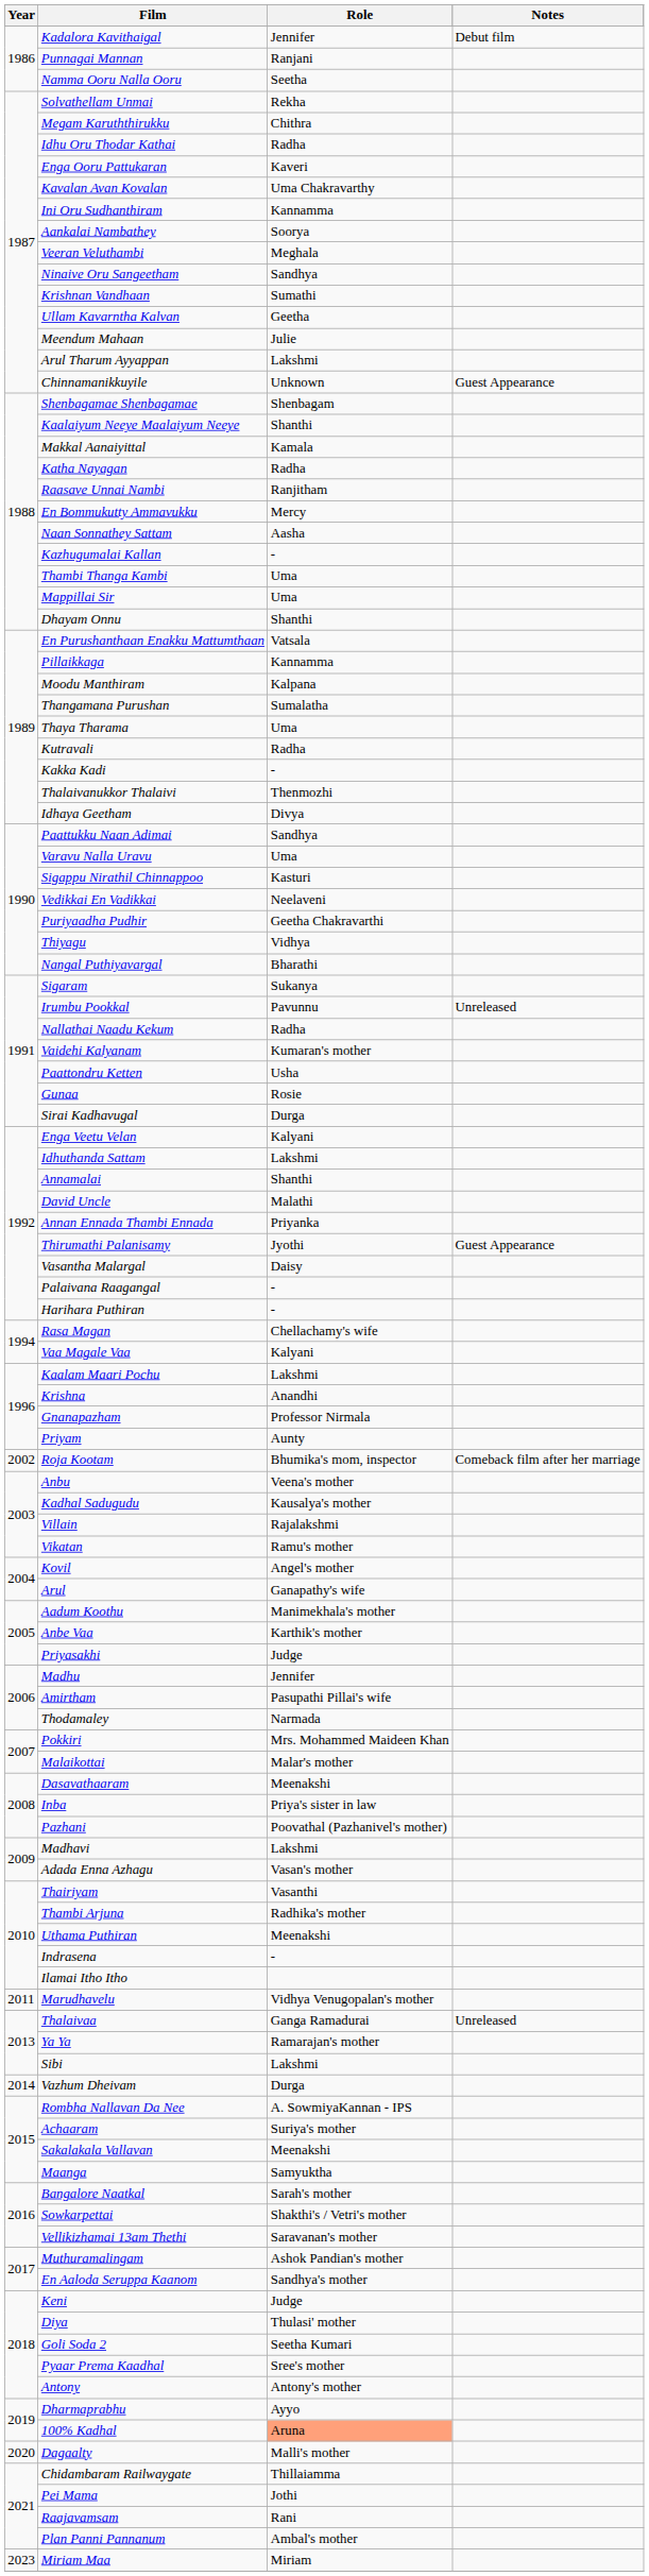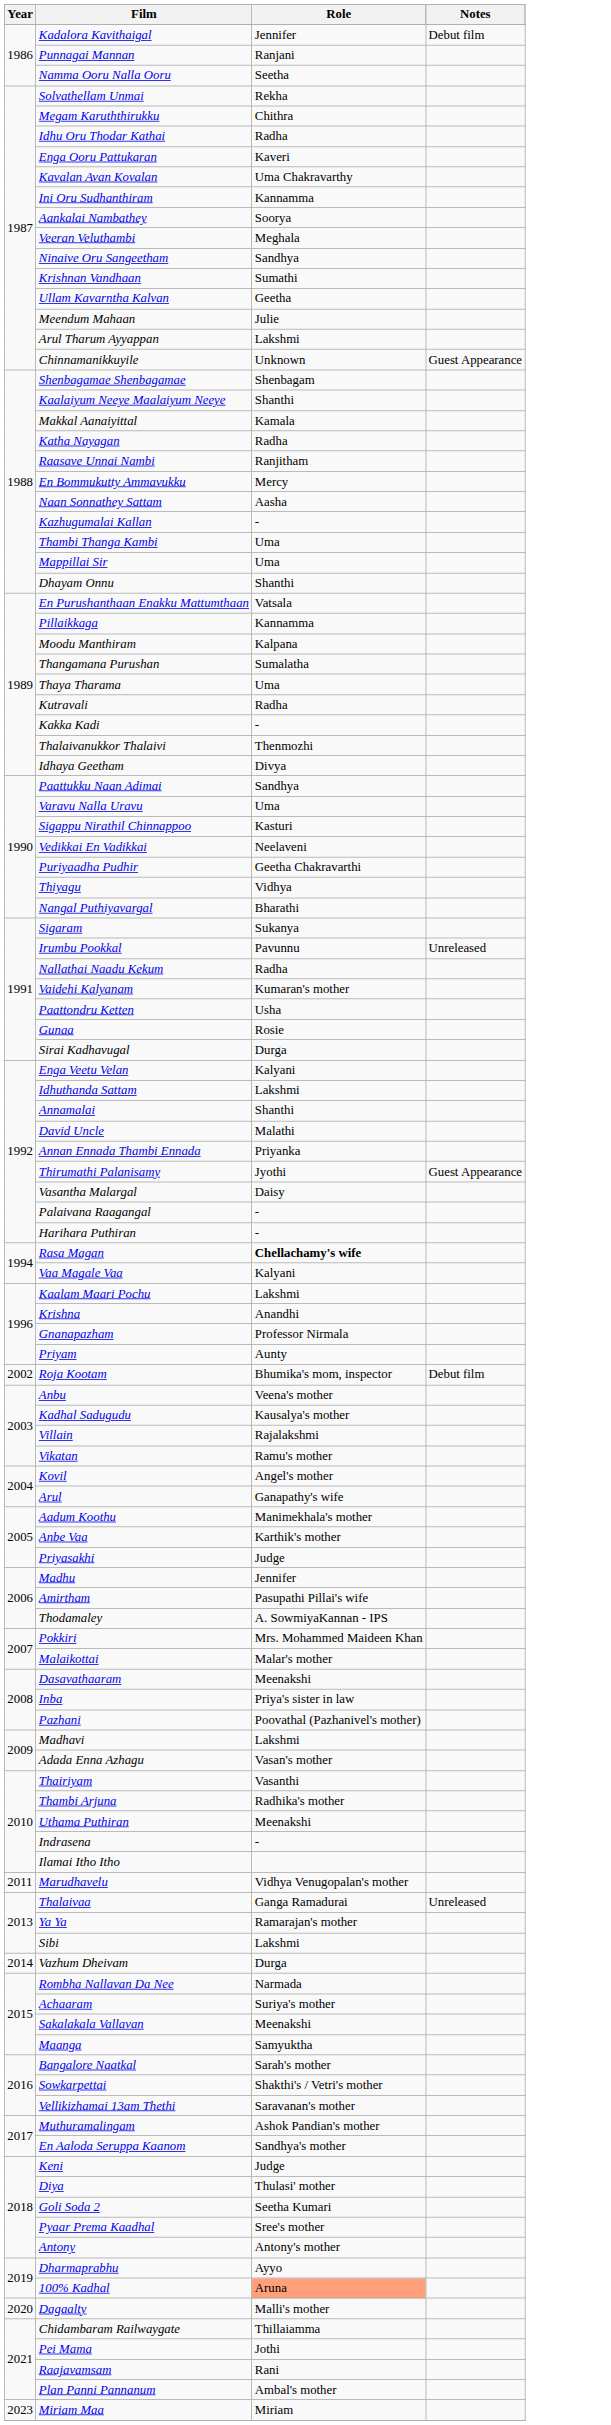 <table class="wikitable sortable">
 <tr style="background:#000;">
 <th>Year</th>
 <th>Film</th>
 <th>Role</th>
 <th class=unsortable>Notes</th>
 </tr>
 <tr>
 <td rowspan="3">1986</td>
 <td><em><a href='#'>Kadalora Kavithaigal</a></em></td>
 <td>Jennifer</td>
 <td>Debut film</td>
 </tr>
 <tr>
 <td><em><a href='#'>Punnagai Mannan</a></em></td>
 <td>Ranjani</td>
 <td></td>
 </tr>
 <tr>
 <td><em><a href='#'>Namma Ooru Nalla Ooru</a></em></td>
 <td>Seetha</td>
 <td></td>
 </tr>
 <tr>
 <td rowspan="14">1987</td>
 <td><em><a href='#'>Solvathellam Unmai</a></em></td>
 <td>Rekha</td>
 <td></td>
 </tr>
 <tr>
 <td><em><a href='#'>Megam Karuththirukku</a></em></td>
 <td>Chithra</td>
 <td></td>
 </tr>
 <tr>
 <td><em><a href='#'>Idhu Oru Thodar Kathai</a></em></td>
 <td>Radha</td>
 <td></td>
 </tr>
 <tr>
 <td><em><a href='#'>Enga Ooru Pattukaran</a></em></td>
 <td>Kaveri</td>
 <td></td>
 </tr>
 <tr>
 <td><em><a href='#'>Kavalan Avan Kovalan</a></em></td>
 <td>Uma Chakravarthy</td>
 <td></td>
 </tr>
 <tr>
 <td><em><a href='#'>Ini Oru Sudhanthiram</a></em></td>
 <td>Kannamma</td>
 <td></td>
 </tr>
 <tr>
 <td><em><a href='#'>Aankalai Nambathey</a></em></td>
 <td>Soorya</td>
 <td></td>
 </tr>
 <tr>
 <td><em><a href='#'>Veeran Veluthambi</a></em></td>
 <td>Meghala</td>
 <td></td>
 </tr>
 <tr>
 <td><em><a href='#'>Ninaive Oru Sangeetham</a></em></td>
 <td>Sandhya</td>
 <td></td>
 </tr>
 <tr>
 <td><em><a href='#'>Krishnan Vandhaan</a></em></td>
 <td>Sumathi</td>
 <td></td>
 </tr>
 <tr>
 <td><em><a href='#'>Ullam Kavarntha Kalvan</a></em></td>
 <td>Geetha</td>
 <td></td>
 </tr>
 <tr>
 <td><em>Meendum Mahaan</em></td>
 <td>Julie</td>
 <td></td>
 </tr>
 <tr>
 <td><em>Arul Tharum Ayyappan</em></td>
 <td>Lakshmi</td>
 <td></td>
 </tr>
 <tr>
 <td><em>Chinnamanikkuyile</em></td>
 <td>Unknown</td>
 <td>Guest Appearance</td>
 </tr>
 <tr>
 <td rowspan="11">1988</td>
 <td><em><a href='#'>Shenbagamae Shenbagamae</a></em></td>
 <td>Shenbagam</td>
 <td></td>
 </tr>
 <tr>
 <td><em><a href='#'>Kaalaiyum Neeye Maalaiyum Neeye</a></em></td>
 <td>Shanthi</td>
 <td></td>
 </tr>
 <tr>
 <td><em>Makkal Aanaiyittal</em></td>
 <td>Kamala</td>
 <td></td>
 </tr>
 <tr>
 <td><em><a href='#'>Katha Nayagan</a></em></td>
 <td>Radha</td>
 <td></td>
 </tr>
 <tr>
 <td><em><a href='#'>Raasave Unnai Nambi</a></em></td>
 <td>Ranjitham</td>
 <td></td>
 </tr>
 <tr>
 <td><em><a href='#'>En Bommukutty Ammavukku</a></em></td>
 <td>Mercy</td>
 <td></td>
 </tr>
 <tr>
 <td><em><a href='#'>Naan Sonnathey Sattam</a></em></td>
 <td>Aasha</td>
 <td></td>
 </tr>
 <tr>
 <td><em><a href='#'>Kazhugumalai Kallan</a></em></td>
 <td>-</td>
 <td></td>
 </tr>
 <tr>
 <td><em><a href='#'>Thambi Thanga Kambi</a></em></td>
 <td>Uma</td>
 <td></td>
 </tr>
 <tr>
 <td><em><a href='#'>Mappillai Sir</a></em></td>
 <td>Uma</td>
 <td></td>
 </tr>
 <tr>
 <td><em>Dhayam Onnu</em></td>
 <td>Shanthi</td>
 <td></td>
 </tr>
 <tr>
 <td rowspan="9">1989</td>
 <td><em><a href='#'>En Purushanthaan Enakku Mattumthaan</a></em></td>
 <td>Vatsala</td>
 <td></td>
 </tr>
 <tr>
 <td><em><a href='#'>Pillaikkaga</a></em></td>
 <td>Kannamma</td>
 <td></td>
 </tr>
 <tr>
 <td><em>Moodu Manthiram</em></td>
 <td>Kalpana</td>
 <td></td>
 </tr>
 <tr>
 <td><em>Thangamana Purushan</em></td>
 <td>Sumalatha</td>
 <td></td>
 </tr>
 <tr>
 <td><em>Thaya Tharama</em></td>
 <td>Uma</td>
 <td></td>
 </tr>
 <tr>
 <td><em>Kutravali</em></td>
 <td>Radha</td>
 <td></td>
 </tr>
 <tr>
 <td><em>Kakka Kadi</em></td>
 <td>-</td>
 <td></td>
 </tr>
 <tr>
 <td><em>Thalaivanukkor Thalaivi</em></td>
 <td>Thenmozhi</td>
 <td></td>
 </tr>
 <tr>
 <td><em>Idhaya Geetham</em></td>
 <td>Divya</td>
 <td></td>
 </tr>
 <tr>
 <td rowspan="7">1990</td>
 <td><em><a href='#'>Paattukku Naan Adimai</a></em></td>
 <td>Sandhya</td>
 <td></td>
 </tr>
 <tr>
 <td><em><a href='#'>Varavu Nalla Uravu</a></em></td>
 <td>Uma</td>
 <td></td>
 </tr>
 <tr>
 <td><em><a href='#'>Sigappu Nirathil Chinnappoo</a></em></td>
 <td>Kasturi</td>
 <td></td>
 </tr>
 <tr>
 <td><em><a href='#'>Vedikkai En Vadikkai</a></em></td>
 <td>Neelaveni</td>
 <td></td>
 </tr>
 <tr>
 <td><em><a href='#'>Puriyaadha Pudhir</a></em></td>
 <td>Geetha Chakravarthi</td>
 <td></td>
 </tr>
 <tr>
 <td><em><a href='#'>Thiyagu</a></em></td>
 <td>Vidhya</td>
 <td></td>
 </tr>
 <tr>
 <td><em><a href='#'>Nangal Puthiyavargal</a></em></td>
 <td>Bharathi</td>
 <td></td>
 </tr>
 <tr>
 <td rowspan="7">1991</td>
 <td><em><a href='#'>Sigaram</a></em></td>
 <td>Sukanya</td>
 <td></td>
 </tr>
 <tr>
 <td><em><a href='#'>Irumbu Pookkal</a></em></td>
 <td>Pavunnu</td>
 <td>Unreleased</td>
 </tr>
 <tr>
 <td><em><a href='#'>Nallathai Naadu Kekum</a></em></td>
 <td>Radha</td>
 <td></td>
 </tr>
 <tr>
 <td><em><a href='#'>Vaidehi Kalyanam</a></em></td>
 <td>Kumaran's mother</td>
 <td></td>
 </tr>
 <tr>
 <td><em><a href='#'>Paattondru Ketten</a></em></td>
 <td>Usha</td>
 <td></td>
 </tr>
 <tr>
 <td><em><a href='#'>Gunaa</a></em></td>
 <td>Rosie</td>
 <td></td>
 </tr>
 <tr>
 <td><em>Sirai Kadhavugal</em></td>
 <td>Durga</td>
 <td></td>
 </tr>
 <tr>
 <td rowspan="9">1992</td>
 <td><em><a href='#'>Enga Veetu Velan</a></em></td>
 <td>Kalyani</td>
 <td></td>
 </tr>
 <tr>
 <td><em><a href='#'>Idhuthanda Sattam</a></em></td>
 <td>Lakshmi</td>
 <td></td>
 </tr>
 <tr>
 <td><em><a href='#'>Annamalai</a></em></td>
 <td>Shanthi</td>
 <td></td>
 </tr>
 <tr>
 <td><em><a href='#'>David Uncle</a></em></td>
 <td>Malathi</td>
 <td></td>
 </tr>
 <tr>
 <td><em><a href='#'>Annan Ennada Thambi Ennada</a></em></td>
 <td>Priyanka</td>
 <td></td>
 </tr>
 <tr>
 <td><em><a href='#'>Thirumathi Palanisamy</a></em></td>
 <td>Jyothi</td>
 <td>Guest Appearance</td>
 </tr>
 <tr>
 <td><em>Vasantha Malargal</em></td>
 <td>Daisy</td>
 <td></td>
 </tr>
 <tr>
 <td><em>Palaivana Raagangal</em></td>
 <td>-</td>
 <td></td>
 </tr>
 <tr>
 <td><em>Harihara Puthiran</em></td>
 <td>-</td>
 <td></td>
 </tr>
 <tr>
 <td rowspan="2">1994</td>
 <td><em><a href='#'>Rasa Magan</a></em></td>
-<td>Chellachamy's wife</td>
+<td><strong>Chellachamy's wife</strong></td>
 <td></td>
 </tr>
 <tr>
 <td><em><a href='#'>Vaa Magale Vaa</a></em></td>
 <td>Kalyani</td>
 <td></td>
 </tr>
 <tr>
 <td rowspan="4">1996</td>
 <td><em><a href='#'>Kaalam Maari Pochu</a></em></td>
 <td>Lakshmi</td>
 <td></td>
 </tr>
 <tr>
 <td><em><a href='#'>Krishna</a></em></td>
 <td>Anandhi</td>
 <td></td>
 </tr>
 <tr>
 <td><em><a href='#'>Gnanapazham</a></em></td>
 <td>Professor Nirmala</td>
 <td></td>
 </tr>
 <tr>
 <td><em><a href='#'>Priyam</a></em></td>
 <td>Aunty</td>
 <td></td>
 </tr>
 <tr>
 <td>2002</td>
 <td><em><a href='#'>Roja Kootam</a></em></td>
 <td>Bhumika's mom, inspector</td>
-<td>Comeback film after her marriage</td>
+<td>Debut film</td>
 </tr>
 <tr>
 <td rowspan="4">2003</td>
 <td><em><a href='#'>Anbu</a></em></td>
 <td>Veena's mother</td>
 <td></td>
 </tr>
 <tr>
 <td><em><a href='#'>Kadhal Sadugudu</a></em></td>
 <td>Kausalya's mother</td>
 <td></td>
 </tr>
 <tr>
 <td><em><a href='#'>Villain</a></em></td>
 <td>Rajalakshmi</td>
 <td></td>
 </tr>
 <tr>
 <td><em><a href='#'>Vikatan</a></em></td>
 <td>Ramu's mother</td>
 <td></td>
 </tr>
 <tr>
 <td rowspan="2">2004</td>
 <td><em><a href='#'>Kovil</a></em></td>
 <td>Angel's mother</td>
 <td></td>
 </tr>
 <tr>
 <td><em><a href='#'>Arul</a></em></td>
 <td>Ganapathy's wife</td>
 <td></td>
 </tr>
 <tr>
 <td rowspan="3">2005</td>
 <td><em><a href='#'>Aadum Koothu</a></em></td>
 <td>Manimekhala's mother</td>
 <td></td>
 </tr>
 <tr>
 <td><em><a href='#'>Anbe Vaa</a></em></td>
 <td>Karthik's mother</td>
 <td></td>
 </tr>
 <tr>
 <td><em><a href='#'>Priyasakhi</a></em></td>
 <td>Judge</td>
 <td></td>
 </tr>
 <tr>
 <td rowspan="3">2006</td>
 <td><em><a href='#'>Madhu</a></em></td>
 <td>Jennifer</td>
 <td></td>
 </tr>
 <tr>
 <td><em><a href='#'>Amirtham</a></em></td>
 <td>Pasupathi Pillai's wife</td>
 <td></td>
 </tr>
 <tr>
 <td><em>Thodamaley</em></td>
-<td>Narmada</td>
+<td>A. SowmiyaKannan - IPS</td>
 <td></td>
 </tr>
 <tr>
 <td rowspan="2">2007</td>
 <td><em><a href='#'>Pokkiri</a></em></td>
 <td>Mrs. Mohammed Maideen Khan</td>
 <td></td>
 </tr>
 <tr>
 <td><em><a href='#'>Malaikottai</a></em></td>
 <td>Malar's mother</td>
 <td></td>
 </tr>
 <tr>
 <td rowspan="3">2008</td>
 <td><em><a href='#'>Dasavathaaram</a></em></td>
 <td>Meenakshi</td>
 <td></td>
 </tr>
 <tr>
 <td><em><a href='#'>Inba</a></em></td>
 <td>Priya's sister in law</td>
 <td></td>
 </tr>
 <tr>
 <td><em><a href='#'>Pazhani</a></em></td>
 <td>Poovathal (Pazhanivel's mother)</td>
 <td></td>
 </tr>
 <tr>
 <td rowspan="2">2009</td>
 <td><em>Madhavi</em></td>
 <td>Lakshmi</td>
 <td></td>
 </tr>
 <tr>
 <td><em>Adada Enna Azhagu</em></td>
 <td>Vasan's mother</td>
 <td></td>
 </tr>
 <tr>
 <td rowspan="5">2010</td>
 <td><em><a href='#'>Thairiyam</a></em></td>
 <td>Vasanthi</td>
 <td></td>
 </tr>
 <tr>
 <td><em><a href='#'>Thambi Arjuna</a></em></td>
 <td>Radhika's mother</td>
 <td></td>
 </tr>
 <tr>
 <td><em><a href='#'>Uthama Puthiran</a></em></td>
 <td>Meenakshi</td>
 <td></td>
 </tr>
 <tr>
 <td><em>Indrasena</em></td>
 <td>-</td>
 <td></td>
 </tr>
 <tr>
 <td><em>Ilamai Itho Itho</em></td>
 <td></td>
 <td></td>
 </tr>
 <tr>
 <td>2011</td>
 <td><em><a href='#'>Marudhavelu</a></em></td>
 <td>Vidhya Venugopalan's mother</td>
 <td></td>
 </tr>
 <tr>
 <td rowspan="3">2013</td>
 <td><em><a href='#'>Thalaivaa</a></em></td>
 <td>Ganga Ramadurai</td>
 <td>Unreleased</td>
 </tr>
 <tr>
 <td><em><a href='#'>Ya Ya</a></em></td>
 <td>Ramarajan's mother</td>
 <td></td>
 </tr>
 <tr>
 <td><em>Sibi</em></td>
 <td>Lakshmi</td>
 <td></td>
 </tr>
 <tr>
 <td>2014</td>
 <td><em>Vazhum Dheivam</em></td>
 <td>Durga</td>
 <td></td>
 </tr>
 <tr>
 <td rowspan="4">2015</td>
 <td><em><a href='#'>Rombha Nallavan Da Nee</a></em></td>
-<td>A. SowmiyaKannan - IPS</td>
+<td>Narmada</td>
 <td></td>
 </tr>
 <tr>
 <td><em><a href='#'>Achaaram</a></em></td>
 <td>Suriya's mother</td>
 <td></td>
 </tr>
 <tr>
 <td><em><a href='#'>Sakalakala Vallavan</a></em></td>
 <td>Meenakshi</td>
 <td></td>
 </tr>
 <tr>
 <td><em><a href='#'>Maanga</a></em></td>
 <td>Samyuktha</td>
 <td></td>
 </tr>
 <tr>
 <td rowspan="3">2016</td>
 <td><em><a href='#'>Bangalore Naatkal</a></em></td>
 <td>Sarah's mother</td>
 <td></td>
 </tr>
 <tr>
 <td><em><a href='#'>Sowkarpettai</a></em></td>
 <td>Shakthi's / Vetri's mother</td>
 <td></td>
 </tr>
 <tr>
 <td><em><a href='#'>Vellikizhamai 13am Thethi</a></em></td>
 <td>Saravanan's mother</td>
 <td></td>
 </tr>
 <tr>
 <td rowspan="2">2017</td>
 <td><em><a href='#'>Muthuramalingam</a></em></td>
 <td>Ashok Pandian's mother</td>
 <td></td>
 </tr>
 <tr>
 <td><em><a href='#'>En Aaloda Seruppa Kaanom</a></em></td>
 <td>Sandhya's mother</td>
 <td></td>
 </tr>
 <tr>
 <td rowspan="5">2018</td>
 <td><em><a href='#'>Keni</a></em></td>
 <td>Judge</td>
 <td></td>
 </tr>
 <tr>
 <td><em><a href='#'>Diya</a></em></td>
 <td>Thulasi' mother</td>
 <td></td>
 </tr>
 <tr>
 <td><em><a href='#'>Goli Soda 2</a></em></td>
 <td>Seetha Kumari</td>
 <td></td>
 </tr>
 <tr>
 <td><em><a href='#'>Pyaar Prema Kaadhal</a></em></td>
 <td>Sree's mother</td>
 <td></td>
 </tr>
 <tr>
 <td><em><a href='#'>Antony</a></em></td>
 <td>Antony's mother</td>
 <td></td>
 </tr>
 <tr>
 <td rowspan="2">2019</td>
 <td><em><a href='#'>Dharmaprabhu</a></em></td>
 <td>Ayyo</td>
 <td></td>
 </tr>
 <tr>
 <td><em><a href='#'>100% Kadhal</a></em></td>
 <td style="background: lightsalmon;">Aruna</td>
 <td></td>
 </tr>
 <tr>
 <td>2020</td>
 <td><em><a href='#'>Dagaalty</a></em></td>
 <td>Malli's mother</td>
 <td></td>
 </tr>
 <tr>
 <td rowspan="4">2021</td>
 <td><em>Chidambaram Railwaygate</em></td>
 <td>Thillaiamma</td>
 <td></td>
 </tr>
 <tr>
 <td><em><a href='#'>Pei Mama</a></em></td>
 <td>Jothi</td>
 <td></td>
 </tr>
 <tr>
 <td><em><a href='#'>Raajavamsam</a></em></td>
 <td>Rani</td>
 <td></td>
 </tr>
 <tr>
 <td><em><a href='#'>Plan Panni Pannanum</a></em></td>
 <td>Ambal's mother</td>
 <td></td>
 </tr>
 <tr>
 <td>2023</td>
 <td><em><a href='#'>Miriam Maa</a></em></td>
 <td>Miriam</td>
 <td></td>
 </tr>
 <tr>
 </tr>
 </table>
